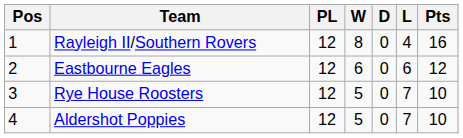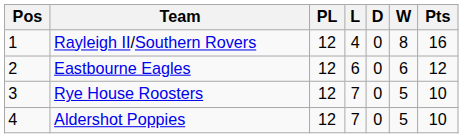 <table class=wikitable width="450">
 <tr>
 <th>Pos</th>
 <th>Team</th>
 <th>PL</th>
+<th>L</th>
+<th>D</th>
 <th>W</th>
-<th>D</th>
-<th>L</th>
 <th>Pts</th>
 </tr>
 <tr>
 <td>1</td>
 <td><a href='#'>Rayleigh II</a>/<a href='#'>Southern Rovers</a></td>
 <td align="center">12</td>
+<td align="center">4</td>
+<td align="center">0</td>
 <td align="center">8</td>
-<td align="center">0</td>
-<td align="center">4</td>
 <td align="center">16</td>
 </tr>
 <tr>
 <td>2</td>
 <td><a href='#'>Eastbourne Eagles</a></td>
 <td align="center">12</td>
 <td align="center">6</td>
 <td align="center">0</td>
 <td align="center">6</td>
 <td align="center">12</td>
 </tr>
 <tr>
 <td>3</td>
 <td><a href='#'>Rye House Roosters</a></td>
 <td align="center">12</td>
+<td align="center">7</td>
+<td align="center">0</td>
 <td align="center">5</td>
-<td align="center">0</td>
-<td align="center">7</td>
 <td align="center">10</td>
 </tr>
 <tr>
 <td>4</td>
 <td><a href='#'>Aldershot Poppies</a></td>
 <td align="center">12</td>
+<td align="center">7</td>
+<td align="center">0</td>
 <td align="center">5</td>
-<td align="center">0</td>
-<td align="center">7</td>
 <td align="center">10</td>
 </tr>
 </table>
